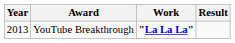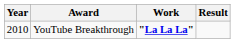 <table class="wikitable plainrowheaders" style="text-align:center;">
 <tr>
 <th>Year</th>
 <th>Award</th>
 <th>Work</th>
 <th>Result</th>
 </tr>
 <tr>
-<td>2013</td>
+<td>2010</td>
 <td>YouTube Breakthrough</td>
 <td><strong>"<a href='#'>La La La</a>"</strong></td>
 <td></td>
 </tr>
 </table>
